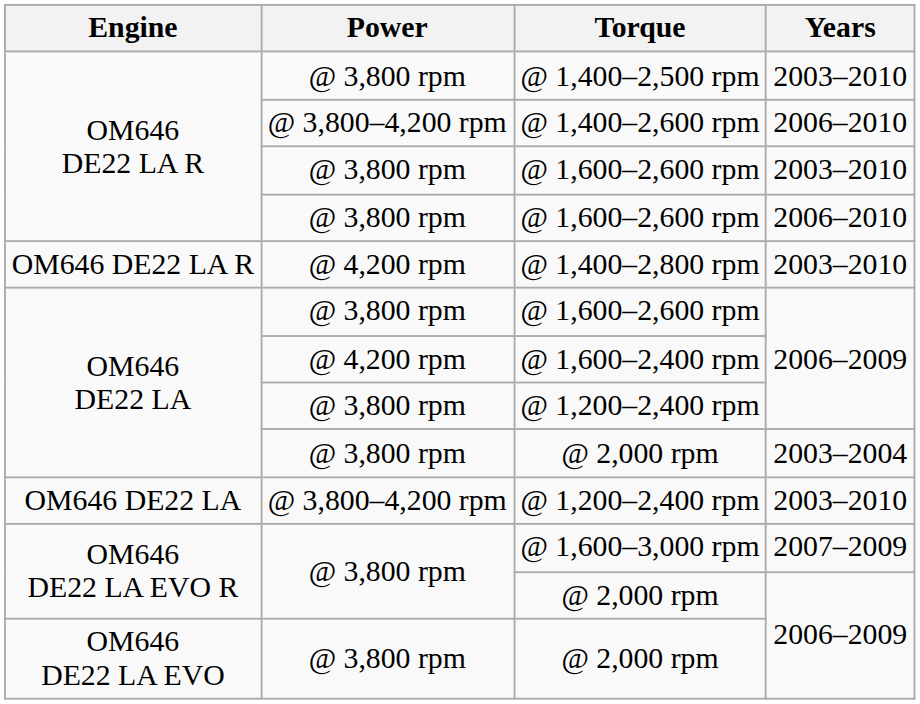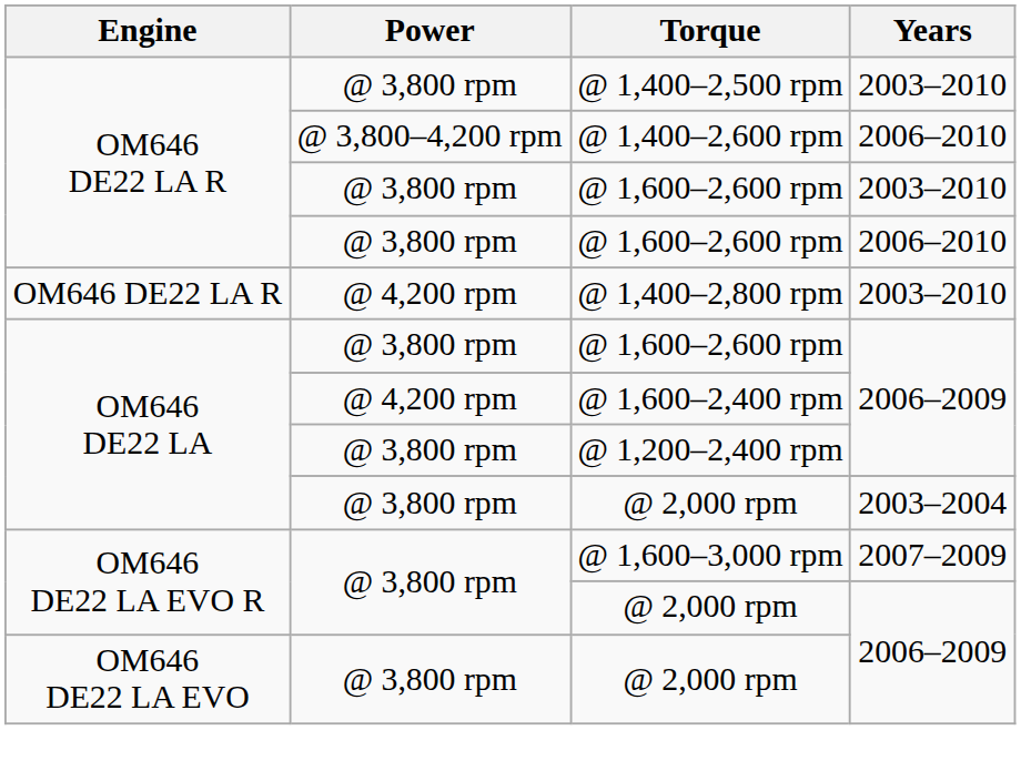 <table class="wikitable sortable" style="text-align: center;">
 <tr>
 <th>Engine</th>
 <th>Power</th>
 <th>Torque</th>
 <th>Years</th>
 </tr>
 <tr>
 <td rowspan="4">OM646 <br> DE22 LA R</td>
 <td> @ 3,800 rpm</td>
 <td> @ 1,400–2,500 rpm</td>
 <td>2003–2010</td>
 </tr>
 <tr>
 <td> @ 3,800–4,200 rpm</td>
 <td> @ 1,400–2,600 rpm</td>
 <td>2006–2010</td>
 </tr>
 <tr>
 <td> @ 3,800 rpm</td>
 <td> @ 1,600–2,600 rpm</td>
 <td>2003–2010</td>
 </tr>
 <tr>
 <td> @ 3,800 rpm</td>
 <td> @ 1,600–2,600 rpm</td>
 <td>2006–2010</td>
 </tr>
 <tr>
 <td>OM646 DE22 LA R</td>
 <td> @ 4,200 rpm</td>
 <td> @ 1,400–2,800 rpm</td>
 <td>2003–2010</td>
 </tr>
 <tr>
 <td rowspan="4">OM646 <br> DE22 LA</td>
 <td> @ 3,800 rpm</td>
 <td> @ 1,600–2,600 rpm</td>
 <td rowspan="3">2006–2009</td>
 </tr>
 <tr>
 <td> @ 4,200 rpm</td>
 <td> @ 1,600–2,400 rpm</td>
 </tr>
 <tr>
 <td> @ 3,800 rpm</td>
 <td> @ 1,200–2,400 rpm</td>
 </tr>
 <tr>
 <td> @ 3,800 rpm</td>
 <td> @ 2,000 rpm</td>
 <td>2003–2004</td>
 </tr>
 <tr>
-<td>OM646 DE22 LA</td>
-<td> @ 3,800–4,200 rpm</td>
-<td> @ 1,200–2,400 rpm</td>
-<td>2003–2010</td>
-</tr>
-<tr>
 <td rowspan="2">OM646<br> DE22 LA EVO R</td>
 <td rowspan="2"> @ 3,800 rpm</td>
 <td> @ 1,600–3,000 rpm</td>
 <td>2007–2009</td>
 </tr>
 <tr>
 <td> @ 2,000 rpm</td>
 <td rowspan="2">2006–2009</td>
 </tr>
 <tr>
 <td>OM646 <br> DE22 LA EVO</td>
 <td> @ 3,800 rpm</td>
 <td> @ 2,000 rpm</td>
 </tr>
 </table>
